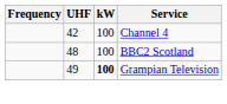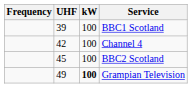 <table class="wikitable sortable">
 <tr>
 <th>Frequency</th>
 <th>UHF</th>
 <th>kW</th>
 <th>Service</th>
 </tr>
 <tr>
 <td></td>
+<td>39</td>
+<td>100</td>
+<td><a href='#'>BBC1 Scotland</a></td>
+</tr>
+<tr>
+<td></td>
 <td>42</td>
 <td>100</td>
 <td><a href='#'>Channel 4</a></td>
 </tr>
 <tr>
 <td></td>
-<td>48</td>
+<td>45</td>
 <td>100</td>
 <td><a href='#'>BBC2 Scotland</a></td>
 </tr>
 <tr>
 <td></td>
 <td>49</td>
 <td><strong>100</strong></td>
 <td><a href='#'>Grampian Television</a></td>
 </tr>
 </table>
